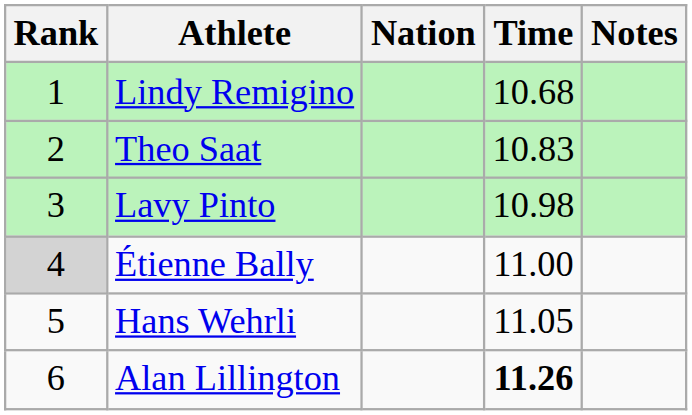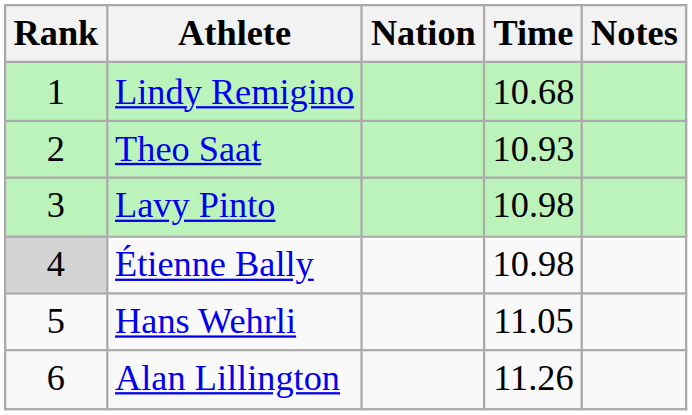 <table class="wikitable sortable" style="text-align:center">
 <tr>
 <th>Rank</th>
 <th>Athlete</th>
 <th>Nation</th>
 <th>Time</th>
 <th>Notes</th>
 </tr>
 <tr bgcolor=bbf3bb>
 <td>1</td>
 <td align=left><a href='#'>Lindy Remigino</a></td>
 <td align=left></td>
 <td>10.68</td>
 <td></td>
 </tr>
 <tr bgcolor=bbf3bb>
 <td>2</td>
 <td align=left><a href='#'>Theo Saat</a></td>
 <td align=left></td>
-<td>10.83</td>
+<td>10.93</td>
 <td></td>
 </tr>
 <tr bgcolor=bbf3bb>
 <td>3</td>
 <td align=left><a href='#'>Lavy Pinto</a></td>
 <td align=left></td>
 <td>10.98</td>
 <td></td>
 </tr>
 <tr>
 <td style="background: lightgrey;">4</td>
 <td align=left><a href='#'>Étienne Bally</a></td>
 <td align=left></td>
-<td>11.00</td>
+<td>10.98</td>
 <td></td>
 </tr>
 <tr>
 <td>5</td>
 <td align=left><a href='#'>Hans Wehrli</a></td>
 <td align=left></td>
 <td>11.05</td>
 <td></td>
 </tr>
 <tr>
 <td>6</td>
 <td align=left><a href='#'>Alan Lillington</a></td>
 <td align=left></td>
-<td><strong>11.26</strong></td>
+<td>11.26</td>
 <td></td>
 </tr>
 </table>
